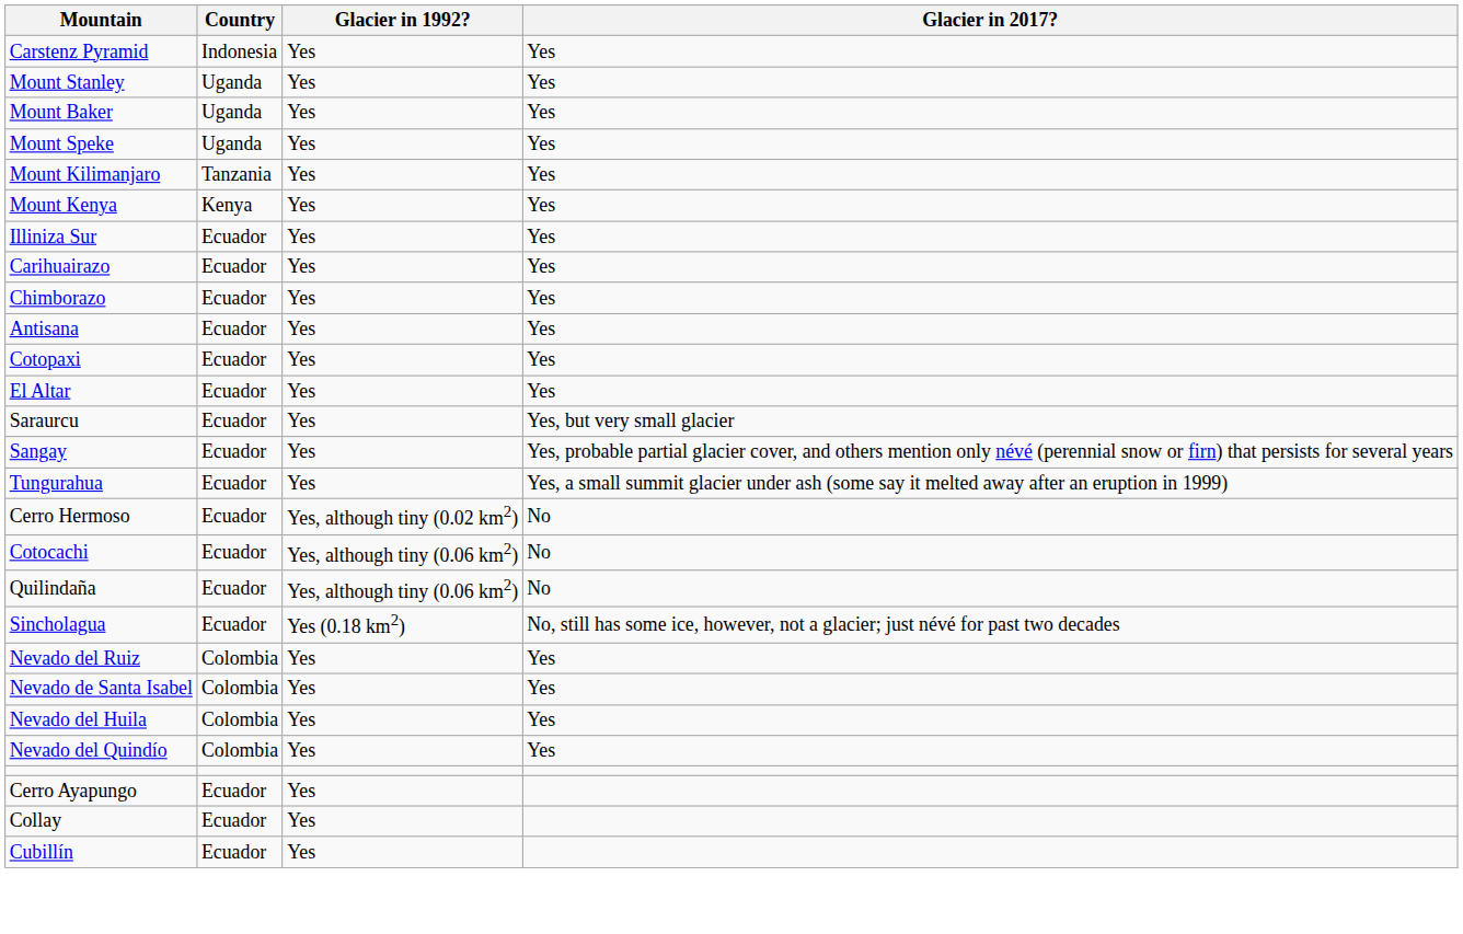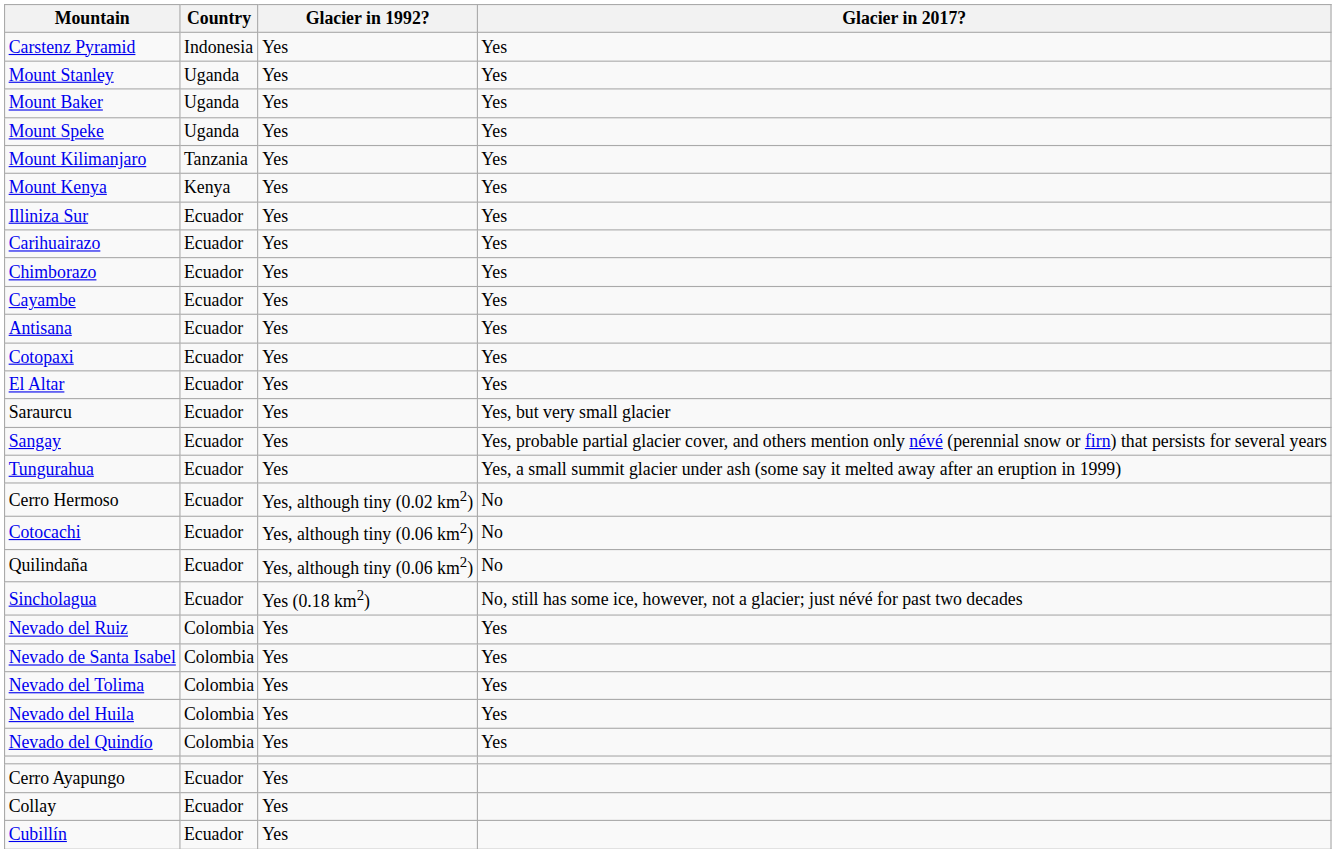 <table class="wikitable sortable mw-collapsible">
 <tr>
 <th>Mountain</th>
 <th>Country</th>
 <th>Glacier in 1992?</th>
 <th>Glacier in 2017?</th>
 </tr>
 <tr>
 <td><a href='#'>Carstenz Pyramid</a></td>
 <td>Indonesia</td>
 <td>Yes</td>
 <td>Yes</td>
 </tr>
 <tr>
 <td><a href='#'>Mount Stanley</a></td>
 <td>Uganda</td>
 <td>Yes</td>
 <td>Yes</td>
 </tr>
 <tr>
 <td><a href='#'>Mount Baker</a></td>
 <td>Uganda</td>
 <td>Yes</td>
 <td>Yes</td>
 </tr>
 <tr>
 <td><a href='#'>Mount Speke</a></td>
 <td>Uganda</td>
 <td>Yes</td>
 <td>Yes</td>
 </tr>
 <tr>
 <td><a href='#'>Mount Kilimanjaro</a></td>
 <td>Tanzania</td>
 <td>Yes</td>
 <td>Yes</td>
 </tr>
 <tr>
 <td><a href='#'>Mount Kenya</a></td>
 <td>Kenya</td>
 <td>Yes</td>
 <td>Yes</td>
 </tr>
 <tr>
 <td><a href='#'>Illiniza Sur</a></td>
 <td>Ecuador</td>
 <td>Yes</td>
 <td>Yes</td>
 </tr>
 <tr>
 <td><a href='#'>Carihuairazo</a></td>
 <td>Ecuador</td>
 <td>Yes</td>
 <td>Yes</td>
 </tr>
 <tr>
 <td><a href='#'>Chimborazo</a></td>
+<td>Ecuador</td>
+<td>Yes</td>
+<td>Yes</td>
+</tr>
+<tr>
+<td><a href='#'>Cayambe</a></td>
 <td>Ecuador</td>
 <td>Yes</td>
 <td>Yes</td>
 </tr>
 <tr>
 <td><a href='#'>Antisana</a></td>
 <td>Ecuador</td>
 <td>Yes</td>
 <td>Yes</td>
 </tr>
 <tr>
 <td><a href='#'>Cotopaxi</a></td>
 <td>Ecuador</td>
 <td>Yes</td>
 <td>Yes</td>
 </tr>
 <tr>
 <td><a href='#'>El Altar</a></td>
 <td>Ecuador</td>
 <td>Yes</td>
 <td>Yes</td>
 </tr>
 <tr>
 <td>Saraurcu</td>
 <td>Ecuador</td>
 <td>Yes</td>
 <td>Yes, but very small glacier</td>
 </tr>
 <tr>
 <td><a href='#'>Sangay</a></td>
 <td>Ecuador</td>
 <td>Yes</td>
 <td>Yes, probable partial glacier cover, and others mention only <a href='#'>névé</a> (perennial snow or <a href='#'>firn</a>) that persists for several years</td>
 </tr>
 <tr>
 <td><a href='#'>Tungurahua</a></td>
 <td>Ecuador</td>
 <td>Yes</td>
 <td>Yes, a small summit glacier under ash (some say it melted away after an eruption in 1999)</td>
 </tr>
 <tr>
 <td>Cerro Hermoso</td>
 <td>Ecuador</td>
 <td>Yes, although tiny (0.02 km<sup>2</sup>)</td>
 <td>No</td>
 </tr>
 <tr>
 <td><a href='#'>Cotocachi</a></td>
 <td>Ecuador</td>
 <td>Yes, although tiny (0.06 km<sup>2</sup>)</td>
 <td>No</td>
 </tr>
 <tr>
 <td>Quilindaña</td>
 <td>Ecuador</td>
 <td>Yes, although tiny (0.06 km<sup>2</sup>)</td>
 <td>No</td>
 </tr>
 <tr>
 <td><a href='#'>Sincholagua</a></td>
 <td>Ecuador</td>
 <td>Yes (0.18 km<sup>2</sup>)</td>
 <td>No, still has some ice, however, not a glacier; just névé for past two decades</td>
 </tr>
 <tr>
 <td><a href='#'>Nevado del Ruiz</a></td>
 <td>Colombia</td>
 <td>Yes</td>
 <td>Yes</td>
 </tr>
 <tr>
 <td><a href='#'>Nevado de Santa Isabel</a></td>
 <td>Colombia</td>
 <td>Yes</td>
 <td>Yes</td>
 </tr>
 <tr>
+<td><a href='#'>Nevado del Tolima</a></td>
+<td>Colombia</td>
+<td>Yes</td>
+<td>Yes</td>
+</tr>
+<tr>
 <td><a href='#'>Nevado del Huila</a></td>
 <td>Colombia</td>
 <td>Yes</td>
 <td>Yes</td>
 </tr>
 <tr>
 <td><a href='#'>Nevado del Quindío</a></td>
 <td>Colombia</td>
 <td>Yes</td>
 <td>Yes</td>
 </tr>
 <tr>
 <td></td>
 <td></td>
 <td></td>
 <td></td>
 </tr>
 <tr>
 <td>Cerro Ayapungo</td>
 <td>Ecuador</td>
 <td>Yes</td>
 <td></td>
 </tr>
 <tr>
 <td>Collay</td>
 <td>Ecuador</td>
 <td>Yes</td>
 <td></td>
 </tr>
 <tr>
 <td><a href='#'>Cubillín</a></td>
 <td>Ecuador</td>
 <td>Yes</td>
 <td></td>
 </tr>
 </table>
